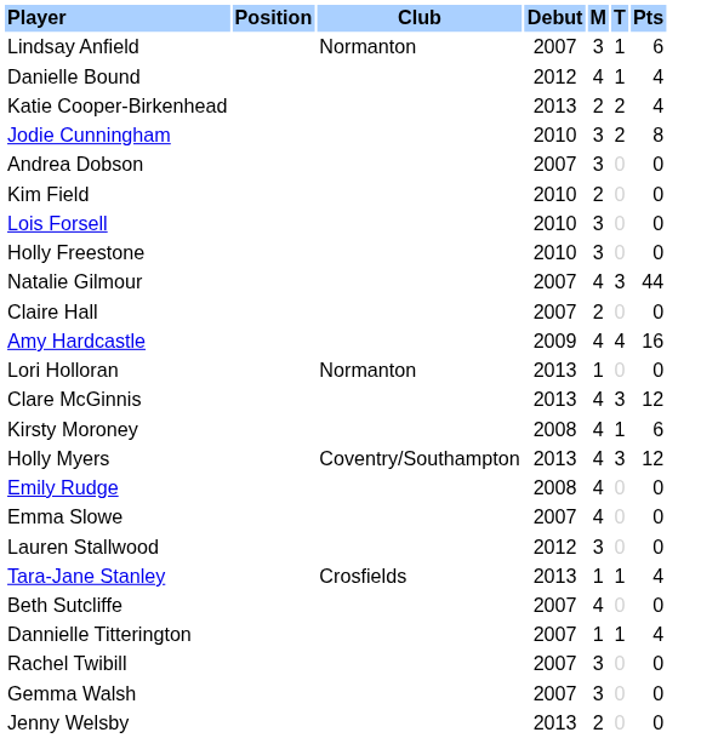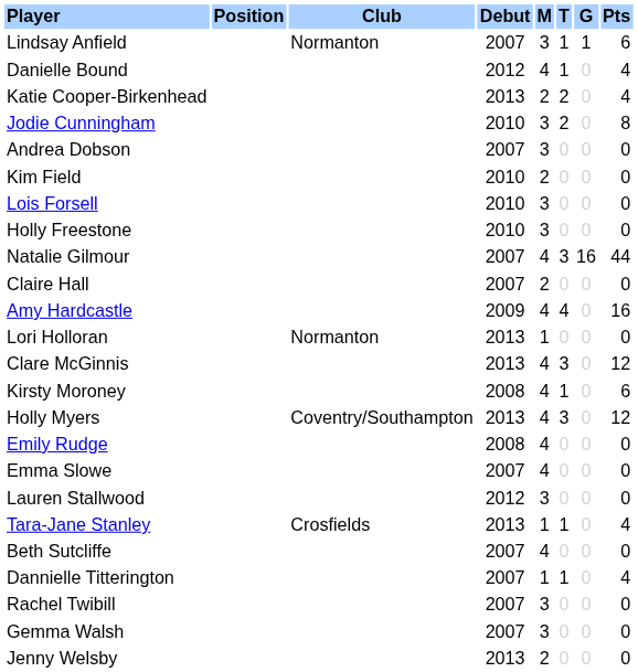 <table class="sortable" border="0" cellspacing="2" cellpadding="2" style="text-align:center;">
 <tr style="background:#AAD0FF">
 <th align=left>Player</th>
 <th>Position</th>
 <th>Club</th>
 <th>Debut</th>
 <th>M</th>
 <th>T</th>
+<th>G</th>
 <th>Pts</th>
 </tr>
 <tr>
 <td align=left>Lindsay Anfield</td>
 <td></td>
 <td align=left> Normanton</td>
 <td>2007</td>
 <td>3</td>
+<td>1</td>
 <td>1</td>
 <td align=right>6</td>
 </tr>
 <tr>
 <td align=left>Danielle Bound</td>
 <td></td>
 <td align=left></td>
 <td>2012</td>
 <td>4</td>
 <td>1</td>
+<td style="color:lightgray">0</td>
 <td align=right>4</td>
 </tr>
 <tr>
 <td align=left>Katie Cooper-Birkenhead</td>
 <td></td>
 <td align=left></td>
 <td>2013</td>
 <td>2</td>
 <td>2</td>
+<td style="color:lightgray">0</td>
 <td align=right>4</td>
 </tr>
 <tr>
 <td align=left><a href='#'>Jodie Cunningham</a></td>
 <td></td>
 <td align=left></td>
 <td>2010</td>
 <td>3</td>
 <td>2</td>
+<td style="color:lightgray">0</td>
 <td align=right>8</td>
 </tr>
 <tr>
 <td align=left>Andrea Dobson</td>
 <td></td>
 <td align=left></td>
 <td>2007</td>
 <td>3</td>
+<td style="color:lightgray">0</td>
 <td style="color:lightgray">0</td>
 <td align=right>0</td>
 </tr>
 <tr>
 <td align=left>Kim Field</td>
 <td></td>
 <td align=left></td>
 <td>2010</td>
 <td>2</td>
 <td style="color:lightgray">0</td>
+<td style="color:lightgray">0</td>
 <td align=right>0</td>
 </tr>
 <tr>
 <td align=left><a href='#'>Lois Forsell</a></td>
 <td></td>
 <td align=left></td>
 <td>2010</td>
 <td>3</td>
+<td style="color:lightgray">0</td>
 <td style="color:lightgray">0</td>
 <td align=right>0</td>
 </tr>
 <tr>
 <td align=left>Holly Freestone</td>
 <td></td>
 <td align=left></td>
 <td>2010</td>
 <td>3</td>
 <td style="color:lightgray">0</td>
+<td style="color:lightgray">0</td>
 <td align=right>0</td>
 </tr>
 <tr>
 <td align=left>Natalie Gilmour</td>
 <td></td>
 <td align=left></td>
 <td>2007</td>
 <td>4</td>
 <td>3</td>
+<td>16</td>
 <td align=right>44</td>
 </tr>
 <tr>
 <td align=left>Claire Hall</td>
 <td></td>
 <td align=left></td>
 <td>2007</td>
 <td>2</td>
+<td style="color:lightgray">0</td>
 <td style="color:lightgray">0</td>
 <td align=right>0</td>
 </tr>
 <tr>
 <td align=left><a href='#'>Amy Hardcastle</a></td>
 <td></td>
 <td align=left></td>
 <td>2009</td>
 <td>4</td>
 <td>4</td>
+<td style="color:lightgray">0</td>
 <td align=right>16</td>
 </tr>
 <tr>
 <td align=left>Lori Holloran</td>
 <td></td>
 <td align=left> Normanton</td>
 <td>2013</td>
 <td>1</td>
+<td style="color:lightgray">0</td>
 <td style="color:lightgray">0</td>
 <td align=right>0</td>
 </tr>
 <tr>
 <td align=left>Clare McGinnis</td>
 <td></td>
 <td align=left></td>
 <td>2013</td>
 <td>4</td>
 <td>3</td>
+<td style="color:lightgray">0</td>
 <td align=right>12</td>
 </tr>
 <tr>
 <td align=left>Kirsty Moroney</td>
 <td></td>
 <td align=left></td>
 <td>2008</td>
 <td>4</td>
 <td>1</td>
+<td style="color:lightgray">0</td>
 <td align=right>6</td>
 </tr>
 <tr>
 <td align=left>Holly Myers</td>
 <td></td>
 <td align=left> Coventry/Southampton</td>
 <td>2013</td>
 <td>4</td>
 <td>3</td>
+<td style="color:lightgray">0</td>
 <td align=right>12</td>
 </tr>
 <tr>
 <td align=left><a href='#'>Emily Rudge</a></td>
 <td></td>
 <td align=left></td>
 <td>2008</td>
 <td>4</td>
+<td style="color:lightgray">0</td>
 <td style="color:lightgray">0</td>
 <td align=right>0</td>
 </tr>
 <tr>
 <td align=left>Emma Slowe</td>
 <td></td>
 <td align=left></td>
 <td>2007</td>
 <td>4</td>
 <td style="color:lightgray">0</td>
+<td style="color:lightgray">0</td>
 <td align=right>0</td>
 </tr>
 <tr>
 <td align=left>Lauren Stallwood</td>
 <td></td>
 <td align=left></td>
 <td>2012</td>
 <td>3</td>
+<td style="color:lightgray">0</td>
 <td style="color:lightgray">0</td>
 <td align=right>0</td>
 </tr>
 <tr>
 <td align=left><a href='#'>Tara-Jane Stanley</a></td>
 <td></td>
 <td align=left> Crosfields</td>
 <td>2013</td>
 <td>1</td>
 <td>1</td>
+<td style="color:lightgray">0</td>
 <td align=right>4</td>
 </tr>
 <tr>
 <td align=left>Beth Sutcliffe</td>
 <td></td>
 <td align=left></td>
 <td>2007</td>
 <td>4</td>
+<td style="color:lightgray">0</td>
 <td style="color:lightgray">0</td>
 <td align=right>0</td>
 </tr>
 <tr>
 <td align=left>Dannielle Titterington</td>
 <td></td>
 <td align=left></td>
 <td>2007</td>
 <td>1</td>
 <td>1</td>
+<td style="color:lightgray">0</td>
 <td align=right>4</td>
 </tr>
 <tr>
 <td align=left>Rachel Twibill</td>
 <td></td>
 <td align=left></td>
 <td>2007</td>
 <td>3</td>
+<td style="color:lightgray">0</td>
 <td style="color:lightgray">0</td>
 <td align=right>0</td>
 </tr>
 <tr>
 <td align=left>Gemma Walsh</td>
 <td></td>
 <td align=left></td>
 <td>2007</td>
 <td>3</td>
 <td style="color:lightgray">0</td>
+<td style="color:lightgray">0</td>
 <td align=right>0</td>
 </tr>
 <tr>
 <td align=left>Jenny Welsby</td>
 <td></td>
 <td align=left></td>
 <td>2013</td>
 <td>2</td>
 <td style="color:lightgray">0</td>
+<td style="color:lightgray">0</td>
 <td align=right>0</td>
 </tr>
 </table>
